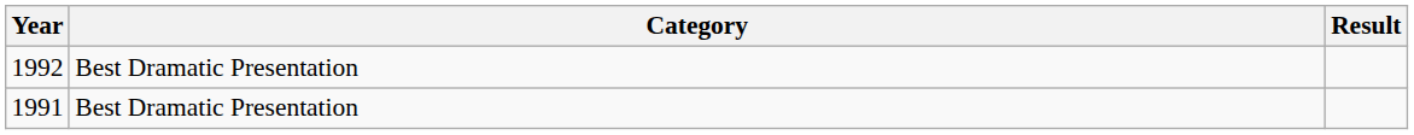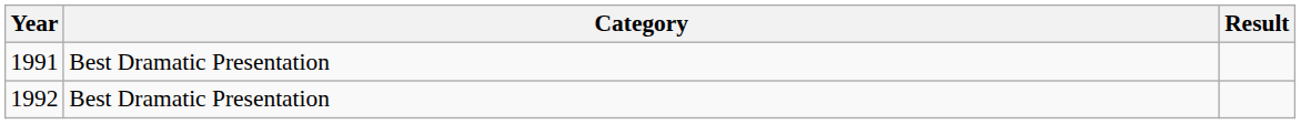 <table class="wikitable">
 <tr>
 <th scope="col" width="3.5%">Year</th>
 <th scope="col">Category</th>
 <th scope="col" width="3.5%">Result</th>
 </tr>
 <tr>
+<td scope="row">1991</td>
+<td>Best Dramatic Presentation</td>
+<td></td>
+</tr>
+<tr>
 <td scope="row">1992</td>
 <td>Best Dramatic Presentation</td>
 <td></td>
 </tr>
-<tr>
-<td scope="row">1991</td>
-<td>Best Dramatic Presentation</td>
-<td></td>
-</tr>
 </table>
